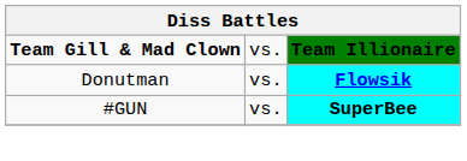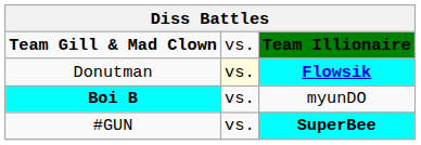 <table class="wikitable" border="2" style="text-align:center">
 <tr>
 <th colspan="3">Diss Battles</th>
 </tr>
 <tr>
 <td><strong>Team Gill & Mad Clown</strong></td>
 <td>vs.</td>
 <td style="background:green"><strong>Team Illionaire</strong></td>
 </tr>
 <tr>
 <td>Donutman</td>
+<td style="background: lightyellow;">vs.</td>
+<td style="background:aqua"><strong><a href='#'>Flowsik</a></strong></td>
+</tr>
+<tr>
+<td style="background:aqua"><strong>Boi B</strong></td>
 <td>vs.</td>
-<td style="background:aqua"><strong><a href='#'>Flowsik</a></strong></td>
+<td>myunDO</td>
 </tr>
 <tr>
 <td>#GUN</td>
 <td>vs.</td>
 <td style="background:aqua"><strong>SuperBee</strong></td>
 </tr>
 <tr>
 </tr>
 </table>
